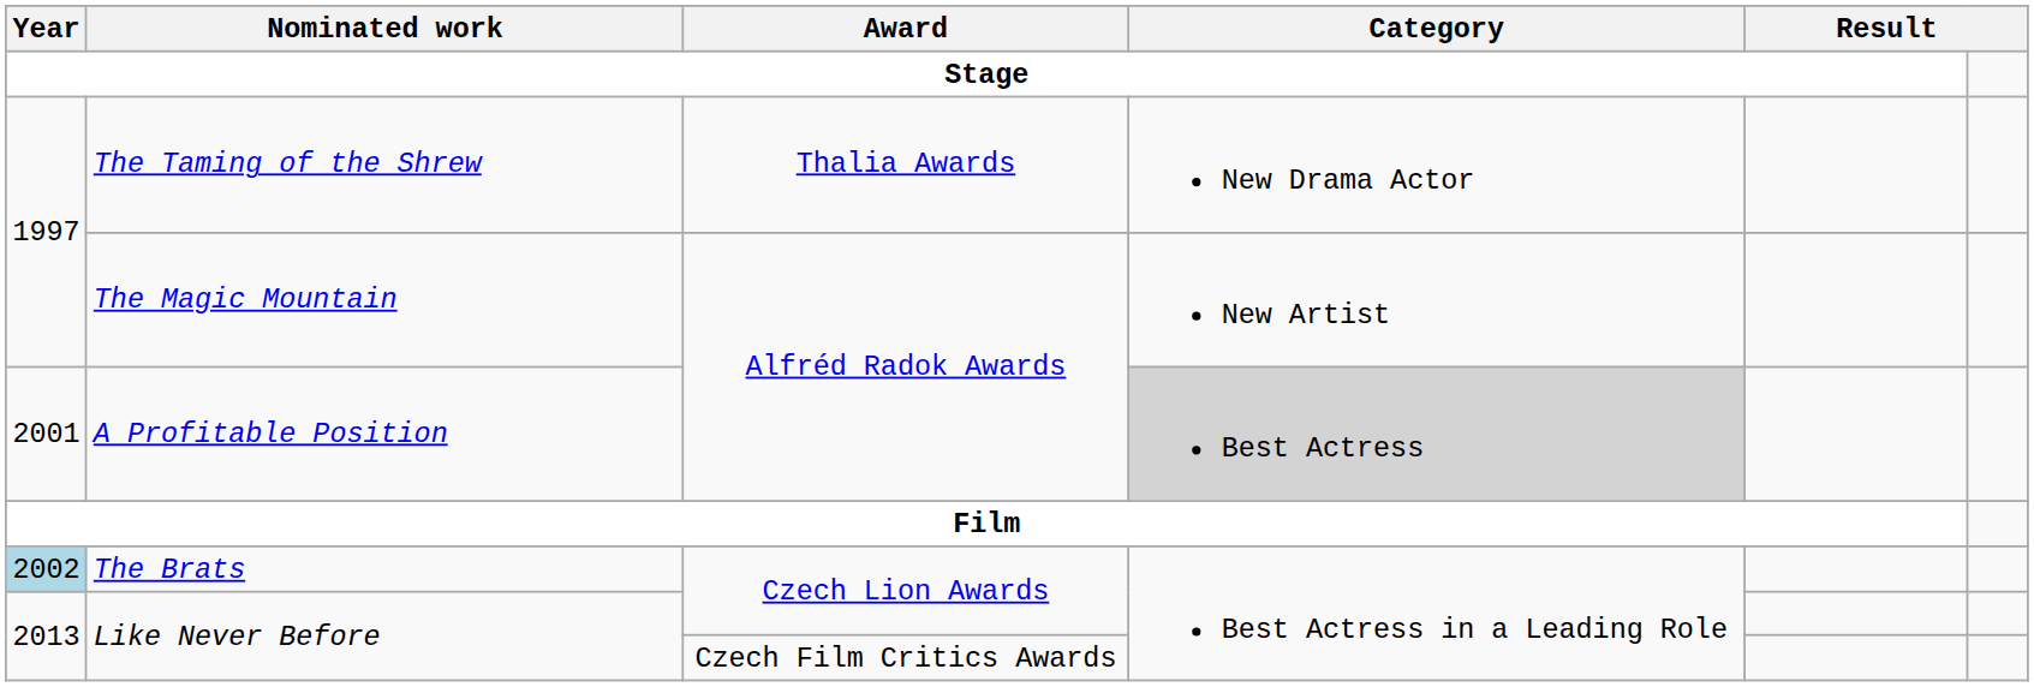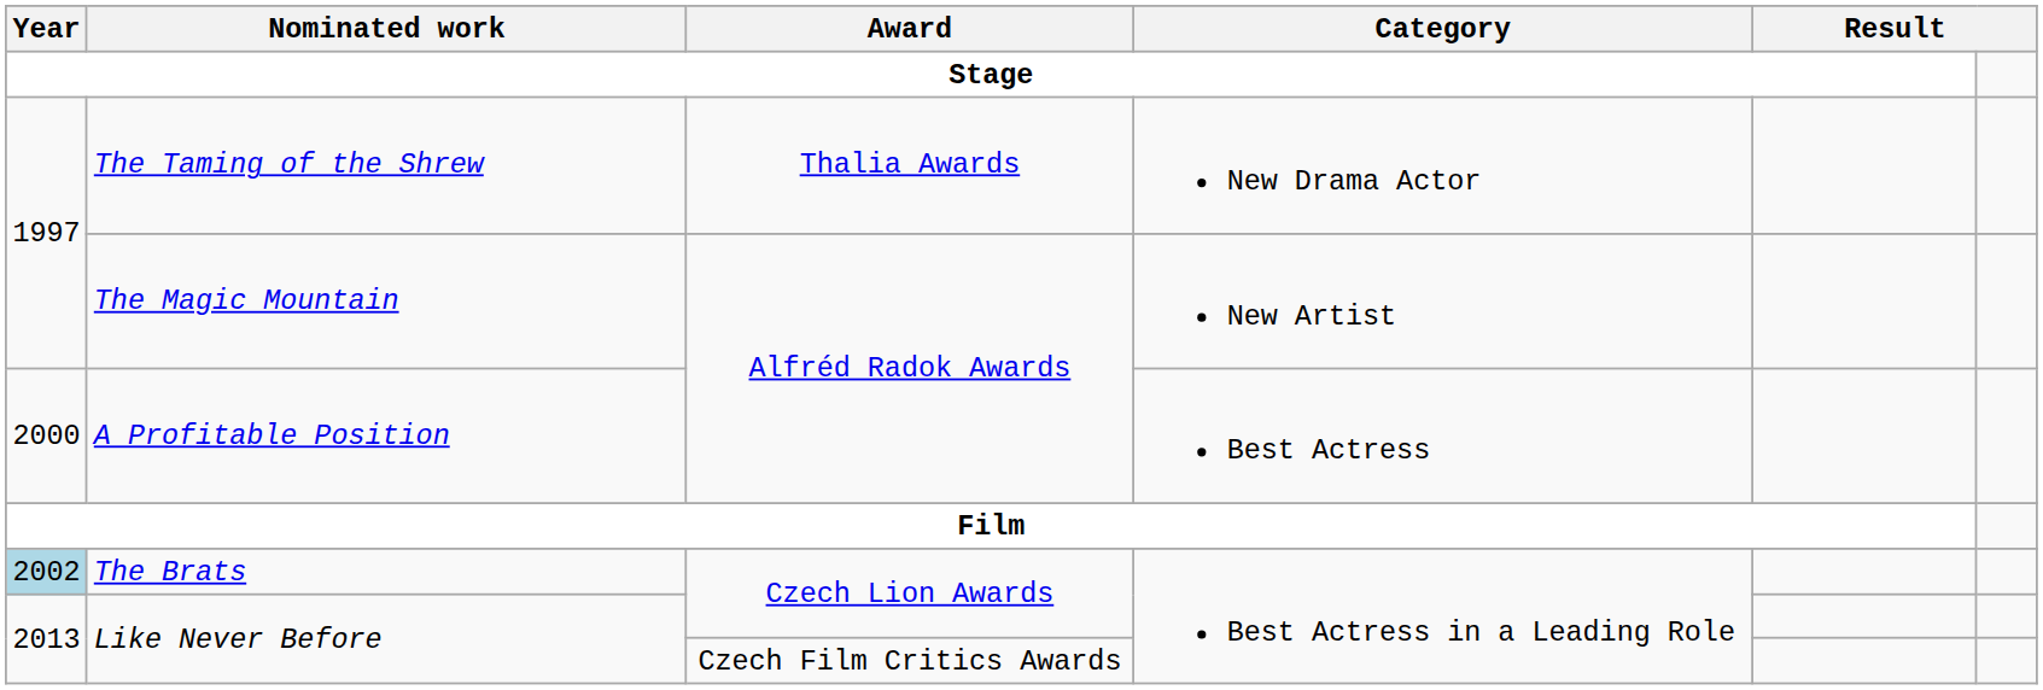 <table class="wikitable" style="text-align:center;">
 <tr>
 <th width=4%>Year</th>
 <th width=29.5%>Nominated work</th>
 <th width=22%>Award</th>
 <th width=30.5%>Category</th>
 <th width=14% colspan=2>Result</th>
 </tr>
 <tr>
 <th colspan=5 style=background:white width=100%>Stage</th>
 </tr>
 <tr>
 <td rowspan=2>1997</td>
 <td align=left><em><a href='#'>The Taming of the Shrew</a></em></td>
 <td><a href='#'>Thalia Awards</a></td>
 <td align=left><br><ul><li>New Drama Actor</li></ul></td>
 <td></td>
 <td width=3%></td>
 </tr>
 <tr>
 <td align=left><em><a href='#'>The Magic Mountain</a></em></td>
 <td rowspan=2><a href='#'>Alfréd Radok Awards</a></td>
 <td align=left><br><ul><li>New Artist</li></ul></td>
 <td></td>
 <td width=3%></td>
 </tr>
 <tr>
-<td>2001</td>
+<td>2000</td>
 <td align=left><em><a href='#'>A Profitable Position</a></em></td>
-<td align=left style="background: lightgrey;"><br><ul><li>Best Actress</li></ul></td>
+<td align=left><br><ul><li>Best Actress</li></ul></td>
 <td></td>
 <td width=3%></td>
 </tr>
 <tr>
 <th colspan=5 style=background:white width=100%>Film</th>
 </tr>
 <tr>
 <td style="background: lightblue;">2002</td>
 <td align=left><em><a href='#'>The Brats</a></em></td>
 <td rowspan=2><a href='#'>Czech Lion Awards</a></td>
 <td rowspan=3 align=left><br><ul><li>Best Actress in a Leading Role</li></ul></td>
 <td></td>
 <td width=3%></td>
 </tr>
 <tr>
 <td rowspan=2>2013</td>
 <td rowspan=2 align=left><em>Like Never Before</em></td>
 <td></td>
 <td width=3%></td>
 </tr>
 <tr>
 <td>Czech Film Critics Awards</td>
 <td></td>
 <td width=3%></td>
 </tr>
 </table>
